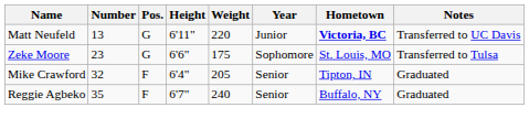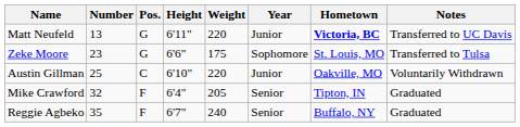 <table class="wikitable sortable" border="1">
 <tr>
 <th>Name</th>
 <th>Number</th>
 <th>Pos.</th>
 <th>Height</th>
 <th>Weight</th>
 <th>Year</th>
 <th>Hometown</th>
 <th class="unsortable">Notes</th>
 </tr>
 <tr>
 <td>Matt Neufeld</td>
 <td>13</td>
 <td>G</td>
 <td>6'11"</td>
 <td>220</td>
 <td>Junior</td>
 <td><strong><a href='#'>Victoria, BC</a></strong></td>
 <td>Transferred to <a href='#'>UC Davis</a></td>
 </tr>
 <tr>
 <td><a href='#'>Zeke Moore</a></td>
 <td>23</td>
 <td>G</td>
 <td>6'6"</td>
 <td>175</td>
 <td>Sophomore</td>
 <td><a href='#'>St. Louis, MO</a></td>
 <td>Transferred to <a href='#'>Tulsa</a></td>
 </tr>
 <tr>
+<td>Austin Gillman</td>
+<td>25</td>
+<td>C</td>
+<td>6'10"</td>
+<td>220</td>
+<td>Junior</td>
+<td><a href='#'>Oakville, MO</a></td>
+<td>Voluntarily Withdrawn</td>
+</tr>
+<tr>
 <td>Mike Crawford</td>
 <td>32</td>
 <td>F</td>
 <td>6'4"</td>
 <td>205</td>
 <td>Senior</td>
 <td><a href='#'>Tipton, IN</a></td>
 <td>Graduated</td>
 </tr>
 <tr>
 <td>Reggie Agbeko</td>
 <td>35</td>
 <td>F</td>
 <td>6'7"</td>
 <td>240</td>
 <td>Senior</td>
 <td><a href='#'>Buffalo, NY</a></td>
 <td>Graduated</td>
 </tr>
 </table>
